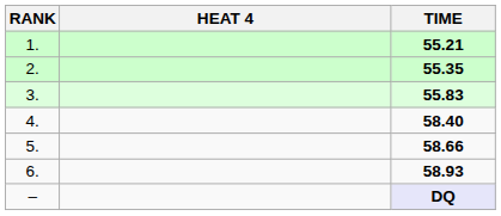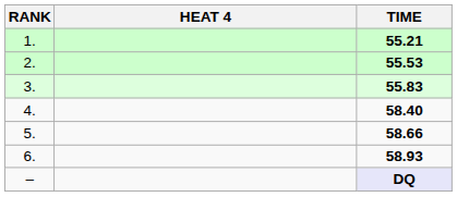 <table class="wikitable" style="border-collapse: collapse; font-size: 90%;">
 <tr>
 <th>RANK</th>
 <th style="width: 20em">HEAT 4</th>
 <th style="width: 6em">TIME</th>
 </tr>
 <tr style="background:#ccffcc;">
 <td align="center">1.</td>
 <td></td>
 <td align="center"><strong>55.21</strong></td>
 </tr>
 <tr style="background:#ccffcc;">
 <td align="center">2.</td>
 <td></td>
-<td align="center"><strong>55.35</strong></td>
+<td align="center"><strong>55.53</strong></td>
 </tr>
 <tr style="background:#ddffdd;">
 <td align="center">3.</td>
 <td></td>
 <td align="center"><strong>55.83</strong></td>
 </tr>
 <tr>
 <td align="center">4.</td>
 <td></td>
 <td align="center"><strong>58.40</strong></td>
 </tr>
 <tr>
 <td align="center">5.</td>
 <td></td>
 <td align="center"><strong>58.66</strong></td>
 </tr>
 <tr>
 <td align="center">6.</td>
 <td></td>
 <td align="center"><strong>58.93</strong></td>
 </tr>
 <tr>
 <td align="center">–</td>
 <td></td>
 <td align="center" style="background: lavender;"><strong>DQ</strong></td>
 </tr>
 </table>
